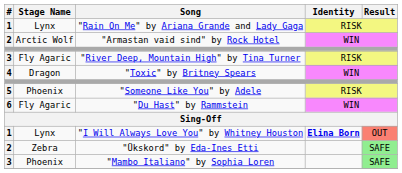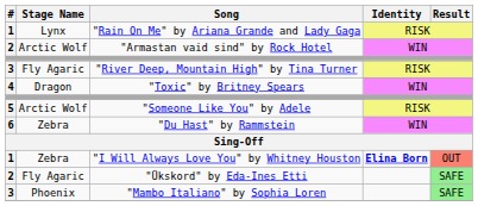 <table class="wikitable plainrowheaders" style="text-align: center;">
 <tr>
 <th>#</th>
 <th>Stage Name</th>
 <th>Song</th>
 <th>Identity</th>
 <th>Result</th>
 </tr>
 <tr>
 <th>1</th>
 <td>Lynx</td>
 <td>"<a href='#'>Rain On Me</a>" by <a href='#'>Ariana Grande</a> and <a href='#'>Lady Gaga</a></td>
 <td colspan="2" bgcolor="F3F781">RISK</td>
 </tr>
 <tr>
 <th>2</th>
 <td>Arctic Wolf</td>
 <td>"Armastan vaid sind" by <a href='#'>Rock Hotel</a></td>
 <td colspan="2" bgcolor="#F888FD">WIN</td>
 </tr>
 <tr>
 <td colspan="5" style="background:darkgray"></td>
 </tr>
 <tr>
 <th>3</th>
 <td>Fly Agaric</td>
 <td>"<a href='#'>River Deep, Mountain High</a>" by <a href='#'>Tina Turner</a></td>
 <td colspan="2" bgcolor="#F3F781">RISK</td>
 </tr>
 <tr>
 <th>4</th>
 <td>Dragon</td>
 <td>"<a href='#'>Toxic</a>" by <a href='#'>Britney Spears</a></td>
 <td colspan="2" bgcolor="#F888FD">WIN</td>
 </tr>
 <tr>
 <td colspan="5" style="background:darkgray"></td>
 </tr>
 <tr>
 <th>5</th>
-<td>Phoenix</td>
+<td>Arctic Wolf</td>
 <td>"<a href='#'>Someone Like You</a>" by <a href='#'>Adele</a></td>
 <td colspan="2" bgcolor="#F3F781">RISK</td>
 </tr>
 <tr>
 <th>6</th>
-<td>Fly Agaric</td>
+<td>Zebra</td>
 <td>"<a href='#'>Du Hast</a>" by <a href='#'>Rammstein</a></td>
 <td colspan="2" bgcolor="F888FD">WIN</td>
 </tr>
 <tr>
 <th colspan="5">Sing-Off</th>
 </tr>
 <tr>
 <th>1</th>
-<td>Lynx</td>
+<td>Zebra</td>
 <td>"<a href='#'>I Will Always Love You</a>" by <a href='#'>Whitney Houston</a></td>
 <td><strong><a href='#'>Elina Born</a></strong></td>
 <td bgcolor="salmon">OUT</td>
 </tr>
 <tr>
 <th>2</th>
-<td>Zebra</td>
+<td>Fly Agaric</td>
 <td>"Ükskord" by <a href='#'>Eda-Ines Etti</a></td>
 <td></td>
 <td bgcolor="lightgreen">SAFE</td>
 </tr>
 <tr>
 <th>3</th>
 <td>Phoenix</td>
 <td>"<a href='#'>Mambo Italiano</a>" by <a href='#'>Sophia Loren</a></td>
 <td></td>
 <td bgcolor="lightgreen">SAFE</td>
 </tr>
 <tr>
 </tr>
 </table>
